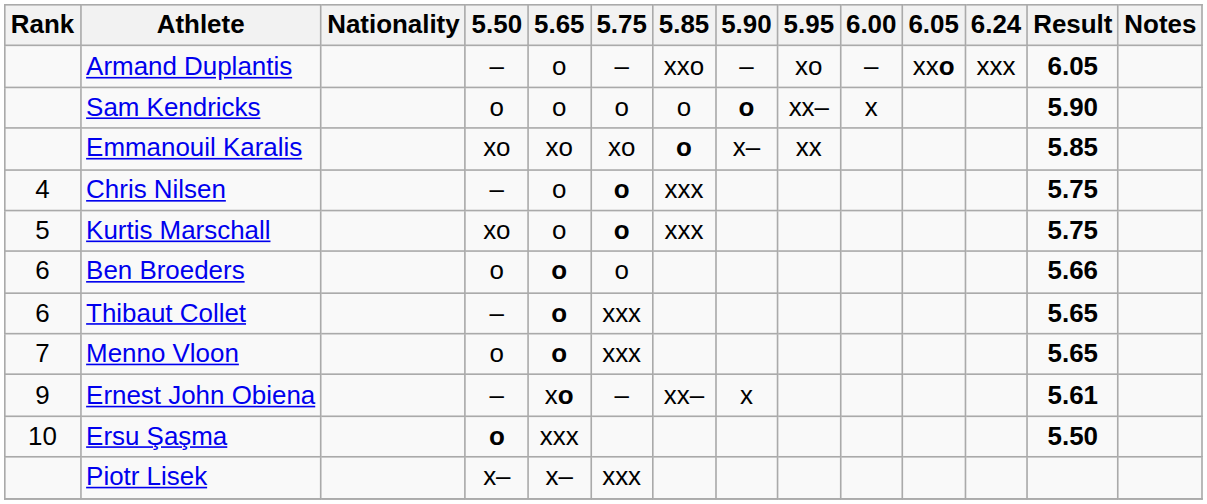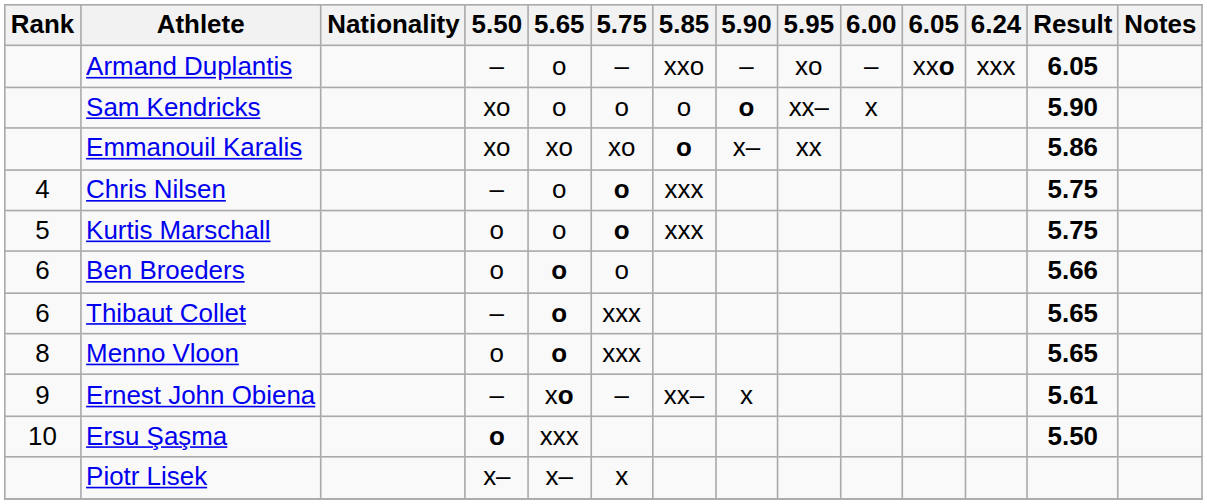 <table class="wikitable sortable" style="text-align:center">
 <tr>
 <th>Rank</th>
 <th>Athlete</th>
 <th>Nationality</th>
 <th>5.50</th>
 <th>5.65</th>
 <th>5.75</th>
 <th>5.85</th>
 <th>5.90</th>
 <th>5.95</th>
 <th>6.00</th>
 <th>6.05</th>
 <th>6.24</th>
 <th>Result</th>
 <th>Notes</th>
 </tr>
 <tr>
 <td></td>
 <td align="left"><a href='#'>Armand Duplantis</a></td>
 <td align="left"></td>
 <td>–</td>
 <td>o</td>
 <td>–</td>
 <td>xxo</td>
 <td>–</td>
 <td>xo</td>
 <td>–</td>
 <td>xx<strong>o</strong></td>
 <td>xxx</td>
 <td><strong>6.05</strong></td>
 <td></td>
 </tr>
 <tr>
 <td></td>
 <td align="left"><a href='#'>Sam Kendricks</a></td>
 <td align="left"></td>
-<td>o</td>
+<td>xo</td>
 <td>o</td>
 <td>o</td>
 <td>o</td>
 <td><strong>o</strong></td>
 <td>xx–</td>
 <td>x</td>
 <td></td>
 <td></td>
 <td><strong>5.90</strong></td>
 <td></td>
 </tr>
 <tr>
 <td></td>
 <td align="left"><a href='#'>Emmanouil Karalis</a></td>
 <td align="left"></td>
 <td>xo</td>
 <td>xo</td>
 <td>xo</td>
 <td><strong>o</strong></td>
 <td>x–</td>
 <td>xx</td>
 <td></td>
 <td></td>
 <td></td>
-<td><strong>5.85</strong></td>
+<td><strong>5.86</strong></td>
 <td></td>
 </tr>
 <tr>
 <td>4</td>
 <td align="left"><a href='#'>Chris Nilsen</a></td>
 <td align="left"></td>
 <td>–</td>
 <td>o</td>
 <td><strong>o</strong></td>
 <td>xxx</td>
 <td></td>
 <td></td>
 <td></td>
 <td></td>
 <td></td>
 <td><strong>5.75</strong></td>
 <td></td>
 </tr>
 <tr>
 <td>5</td>
 <td align="left"><a href='#'>Kurtis Marschall</a></td>
 <td align="left"></td>
-<td>xo</td>
+<td>o</td>
 <td>o</td>
 <td><strong>o</strong></td>
 <td>xxx</td>
 <td></td>
 <td></td>
 <td></td>
 <td></td>
 <td></td>
 <td><strong>5.75</strong></td>
 <td></td>
 </tr>
 <tr>
 <td>6</td>
 <td align="left"><a href='#'>Ben Broeders</a></td>
 <td align="left"></td>
 <td>o</td>
 <td><strong>o</strong></td>
 <td>o</td>
 <td></td>
 <td></td>
 <td></td>
 <td></td>
 <td></td>
 <td></td>
 <td><strong>5.66</strong></td>
 <td></td>
 </tr>
 <tr>
 <td>6</td>
 <td align="left"><a href='#'>Thibaut Collet</a></td>
 <td align="left"></td>
 <td>–</td>
 <td><strong>o</strong></td>
 <td>xxx</td>
 <td></td>
 <td></td>
 <td></td>
 <td></td>
 <td></td>
 <td></td>
 <td><strong>5.65</strong></td>
 <td></td>
 </tr>
 <tr>
-<td>7</td>
+<td>8</td>
 <td align="left"><a href='#'>Menno Vloon</a></td>
 <td align="left"></td>
 <td>o</td>
 <td><strong>o</strong></td>
 <td>xxx</td>
 <td></td>
 <td></td>
 <td></td>
 <td></td>
 <td></td>
 <td></td>
 <td><strong>5.65</strong></td>
 <td></td>
 </tr>
 <tr>
 <td>9</td>
 <td align="left"><a href='#'>Ernest John Obiena</a></td>
 <td align="left"></td>
 <td>–</td>
 <td>x<strong>o</strong></td>
 <td>–</td>
 <td>xx–</td>
 <td>x</td>
 <td></td>
 <td></td>
 <td></td>
 <td></td>
 <td><strong>5.61</strong></td>
 <td></td>
 </tr>
 <tr>
 <td>10</td>
 <td align="left"><a href='#'>Ersu Şaşma</a></td>
 <td align="left"></td>
 <td><strong>o</strong></td>
 <td>xxx</td>
 <td></td>
 <td></td>
 <td></td>
 <td></td>
 <td></td>
 <td></td>
 <td></td>
 <td><strong>5.50</strong></td>
 <td></td>
 </tr>
 <tr>
 <td></td>
 <td align="left"><a href='#'>Piotr Lisek</a></td>
 <td align="left"></td>
 <td>x–</td>
 <td>x–</td>
-<td>xxx</td>
+<td>x</td>
 <td></td>
 <td></td>
 <td></td>
 <td></td>
 <td></td>
 <td></td>
 <td></td>
 <td></td>
 </tr>
 <tr>
 </tr>
 </table>
